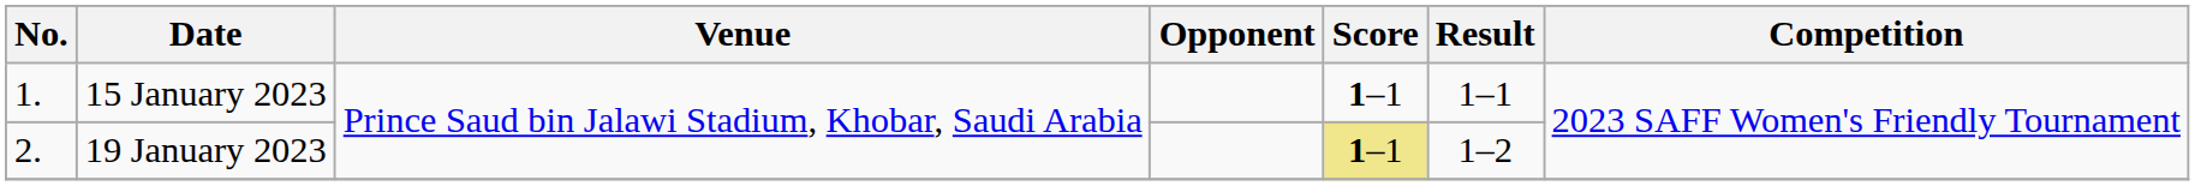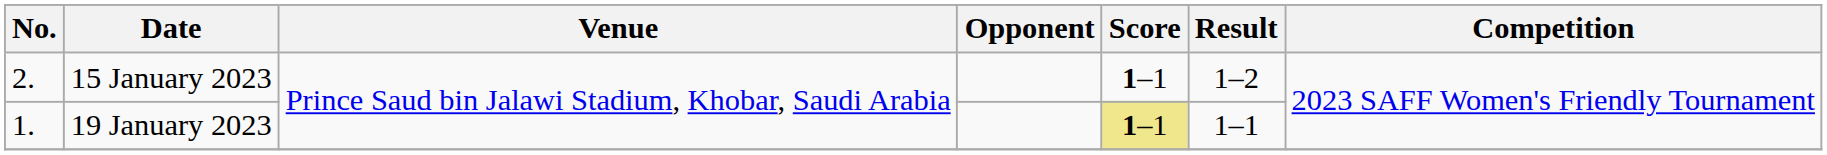 <table class="wikitable">
 <tr>
 <th>No.</th>
 <th>Date</th>
 <th>Venue</th>
 <th>Opponent</th>
 <th>Score</th>
 <th>Result</th>
 <th>Competition</th>
 </tr>
 <tr>
-<td>1.</td>
+<td>2.</td>
 <td>15 January 2023</td>
 <td rowspan=2><a href='#'>Prince Saud bin Jalawi Stadium</a>, <a href='#'>Khobar</a>, <a href='#'>Saudi Arabia</a></td>
 <td></td>
 <td align=center><strong>1</strong>–1</td>
-<td align=center>1–1</td>
+<td align=center>1–2</td>
 <td rowspan=2><a href='#'>2023 SAFF Women's Friendly Tournament</a></td>
 </tr>
 <tr>
-<td>2.</td>
+<td>1.</td>
 <td>19 January 2023</td>
 <td></td>
 <td align=center style="background: khaki;"><strong>1</strong>–1</td>
-<td align=center>1–2</td>
+<td align=center>1–1</td>
 </tr>
 <tr>
 </tr>
 </table>
